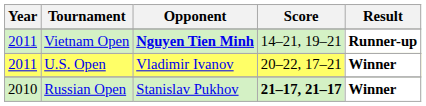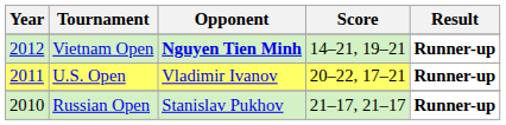 <table class="sortable wikitable" style="font-size: 90%;">
 <tr>
 <th>Year</th>
 <th>Tournament</th>
 <th>Opponent</th>
 <th>Score</th>
 <th>Result</th>
 </tr>
 <tr>
 </tr>
 <tr style="background:#D4F1C5">
-<td align="center"><a href='#'>2011</a></td>
+<td align="center"><a href='#'>2012</a></td>
 <td align="left"><a href='#'>Vietnam Open</a></td>
 <td align="left"><strong> <a href='#'>Nguyen Tien Minh</a></strong></td>
 <td align="left">14–21, 19–21</td>
 <td style="text-align:left; background:white"> <strong>Runner-up</strong></td>
 </tr>
 <tr>
 </tr>
 <tr style="background:#FFFF67">
 <td align="center"><a href='#'>2011</a></td>
 <td align="left"><a href='#'>U.S. Open</a></td>
 <td align="left"> <a href='#'>Vladimir Ivanov</a></td>
 <td align="left">20–22, 17–21</td>
-<td style="text-align:left; background:white"> <strong>Winner</strong></td>
+<td style="text-align:left; background:white"> <strong>Runner-up</strong></td>
 </tr>
 <tr>
 </tr>
 <tr style="background:#D4F1C5">
 <td align="center">2010</td>
 <td align="left"><a href='#'>Russian Open</a></td>
 <td align="left"> <a href='#'>Stanislav Pukhov</a></td>
-<td align="left"><strong>21–17, 21–17</strong></td>
-<td style="text-align:left; background:white"> <strong>Winner</strong></td>
+<td align="left">21–17, 21–17</td>
+<td style="text-align:left; background:white"> <strong>Runner-up</strong></td>
 </tr>
 </table>
